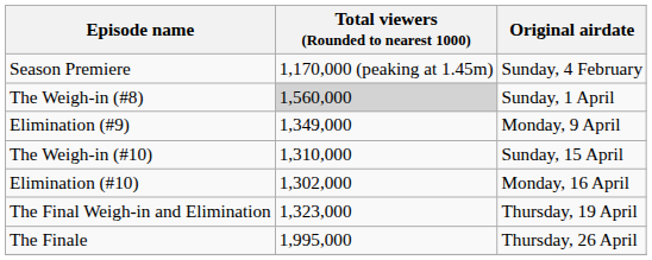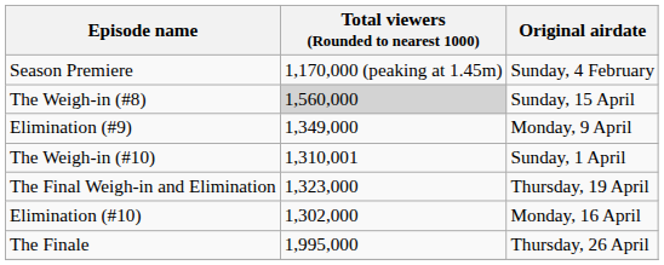 <table class="wikitable">
 <tr>
 <th>Episode name</th>
 <th>Total viewers<br><small>(Rounded to nearest 1000)</small></th>
 <th>Original airdate</th>
 </tr>
 <tr>
 <td>Season Premiere</td>
 <td>1,170,000 (peaking at 1.45m)</td>
 <td>Sunday, 4 February</td>
 </tr>
 <tr>
 <td>The Weigh-in (#8)</td>
 <td style="background: lightgrey;">1,560,000</td>
-<td>Sunday, 1 April</td>
+<td>Sunday, 15 April</td>
 </tr>
 <tr>
 <td>Elimination (#9)</td>
 <td>1,349,000</td>
 <td>Monday, 9 April</td>
 </tr>
 <tr>
 <td>The Weigh-in (#10)</td>
-<td>1,310,000</td>
-<td>Sunday, 15 April</td>
+<td>1,310,001</td>
+<td>Sunday, 1 April</td>
+</tr>
+<tr>
+<td>The Final Weigh-in and Elimination</td>
+<td>1,323,000</td>
+<td>Thursday, 19 April</td>
 </tr>
 <tr>
 <td>Elimination (#10)</td>
 <td>1,302,000</td>
 <td>Monday, 16 April</td>
-</tr>
-<tr>
-<td>The Final Weigh-in and Elimination</td>
-<td>1,323,000</td>
-<td>Thursday, 19 April</td>
 </tr>
 <tr>
 <td>The Finale</td>
 <td>1,995,000</td>
 <td>Thursday, 26 April</td>
 </tr>
 <tr>
 </tr>
 </table>
